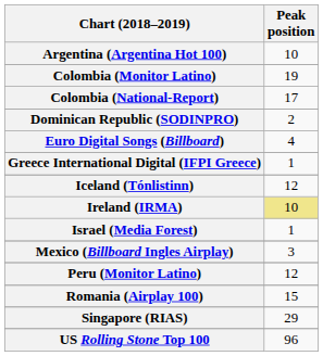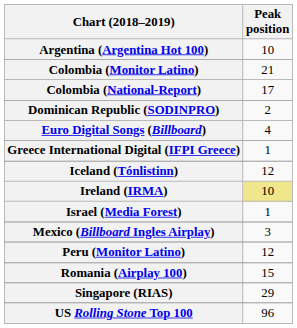 <table class="wikitable sortable plainrowheaders" style="text-align:center">
 <tr>
 <th scope="col">Chart (2018–2019)</th>
 <th scope="col">Peak<br>position</th>
 </tr>
 <tr>
 <th scope="row">Argentina (<a href='#'>Argentina Hot 100</a>)</th>
 <td>10</td>
 </tr>
 <tr>
 </tr>
 <tr>
 </tr>
 <tr>
 </tr>
 <tr>
 </tr>
 <tr>
 </tr>
 <tr>
 </tr>
 <tr>
 </tr>
 <tr>
 <th scope="row">Colombia (<a href='#'>Monitor Latino</a>)</th>
-<td>19</td>
+<td>21</td>
 </tr>
 <tr>
 <th scope="row">Colombia (<a href='#'>National-Report</a>)</th>
 <td>17</td>
 </tr>
 <tr>
 </tr>
 <tr>
 </tr>
 <tr>
 <th scope="row">Dominican Republic (<a href='#'>SODINPRO</a>)</th>
 <td>2</td>
 </tr>
 <tr>
 <th scope="row"><a href='#'>Euro Digital Songs</a> (<em><a href='#'>Billboard</a></em>)</th>
 <td>4</td>
 </tr>
 <tr>
 </tr>
 <tr>
 </tr>
 <tr>
 <th scope="row">Greece International Digital (<a href='#'>IFPI Greece</a>)</th>
 <td>1</td>
 </tr>
 <tr>
 </tr>
 <tr>
 </tr>
 <tr>
 </tr>
 <tr>
 <th scope="row">Iceland (<a href='#'>Tónlistinn</a>)</th>
 <td>12</td>
 </tr>
 <tr>
 <th scope="row">Ireland (<a href='#'>IRMA</a>)</th>
 <td style="background: khaki;">10</td>
 </tr>
 <tr>
 <th scope="row">Israel (<a href='#'>Media Forest</a>)</th>
 <td>1</td>
 </tr>
 <tr>
 </tr>
 <tr>
 <th scope="row">Mexico (<a href='#'><em>Billboard</em> Ingles Airplay</a>)</th>
 <td>3</td>
 </tr>
 <tr>
 </tr>
 <tr>
 </tr>
 <tr>
 </tr>
 <tr>
 </tr>
 <tr>
 <th scope="row">Peru (<a href='#'>Monitor Latino</a>)</th>
 <td>12</td>
 </tr>
 <tr>
 </tr>
 <tr>
 </tr>
 <tr>
 <th scope="row">Romania (<a href='#'>Airplay 100</a>)</th>
 <td>15</td>
 </tr>
 <tr>
 </tr>
 <tr>
 <th scope="row">Singapore (RIAS)</th>
 <td>29</td>
 </tr>
 <tr>
 </tr>
 <tr>
 </tr>
 <tr>
 </tr>
 <tr>
 </tr>
 <tr>
 </tr>
 <tr>
 </tr>
 <tr>
 </tr>
 <tr>
 </tr>
 <tr>
 </tr>
 <tr>
 </tr>
 <tr>
 </tr>
 <tr>
 </tr>
 <tr>
 </tr>
 <tr>
 </tr>
 <tr>
 </tr>
 <tr>
 </tr>
 <tr>
 <th scope="row">US <a href='#'><em>Rolling Stone</em> Top 100</a></th>
 <td>96</td>
 </tr>
 </table>
